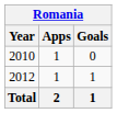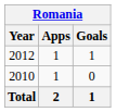 <table class="wikitable" style="text-align:center">
 <tr>
 <th colspan=3><a href='#'>Romania</a></th>
 </tr>
 <tr>
 <th>Year</th>
 <th>Apps</th>
 <th>Goals</th>
 </tr>
 <tr>
+<td>2012</td>
+<td>1</td>
+<td>1</td>
+</tr>
+<tr>
 <td>2010</td>
 <td>1</td>
 <td>0</td>
-</tr>
-<tr>
-<td>2012</td>
-<td>1</td>
-<td>1</td>
 </tr>
 <tr>
 <th>Total</th>
 <th>2</th>
 <th>1</th>
 </tr>
 </table>
